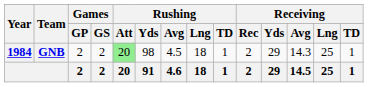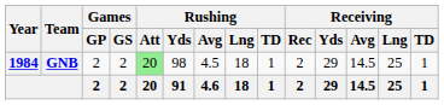 <table class="wikitable" style="text-align:center;">
 <tr>
 <th rowspan="2">Year</th>
 <th rowspan="2">Team</th>
 <th colspan="2">Games</th>
 <th colspan="5">Rushing</th>
 <th colspan="5">Receiving</th>
 </tr>
 <tr>
 <th>GP</th>
 <th>GS</th>
 <th>Att</th>
 <th>Yds</th>
 <th>Avg</th>
 <th>Lng</th>
 <th>TD</th>
 <th>Rec</th>
 <th>Yds</th>
 <th>Avg</th>
 <th>Lng</th>
 <th>TD</th>
 </tr>
 <tr>
 <th><a href='#'>1984</a></th>
 <th><a href='#'>GNB</a></th>
 <td>2</td>
 <td>2</td>
 <td style="background: lightgreen;">20</td>
 <td>98</td>
 <td>4.5</td>
 <td>18</td>
 <td>1</td>
 <td>2</td>
 <td>29</td>
-<td>14.3</td>
+<td>14.5</td>
 <td>25</td>
 <td>1</td>
 </tr>
 <tr>
 <th colspan="2"></th>
 <th>2</th>
 <th>2</th>
 <th>20</th>
 <th>91</th>
 <th>4.6</th>
 <th>18</th>
 <th>1</th>
 <th>2</th>
 <th>29</th>
 <th>14.5</th>
 <th>25</th>
 <th>1</th>
 </tr>
 </table>
